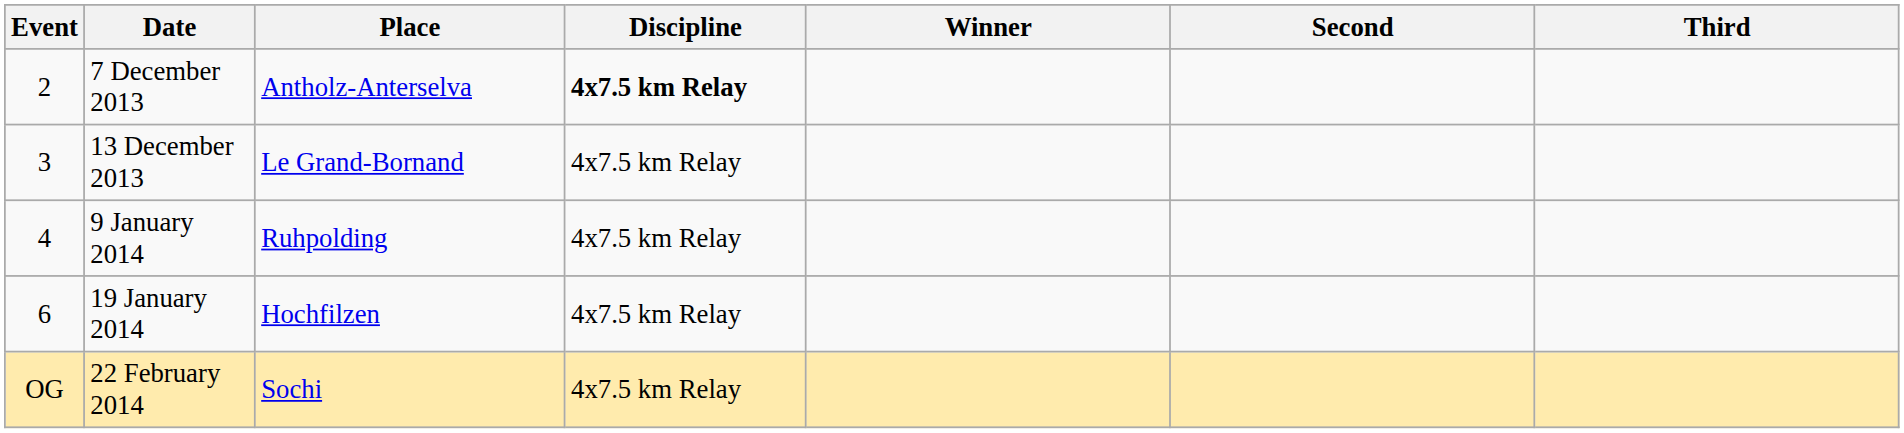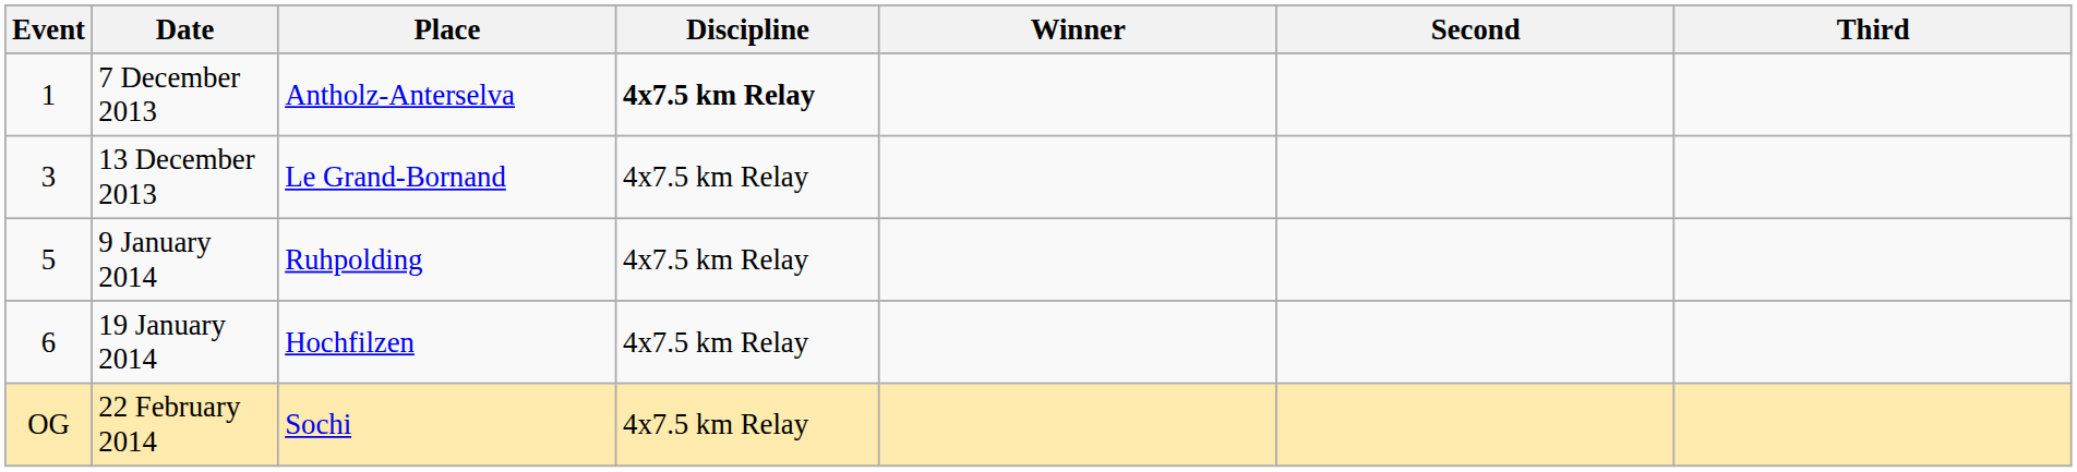 <table class="wikitable" style="font-size:95%;">
 <tr>
 <th width="30">Event</th>
 <th width="90">Date</th>
 <th width="169">Place</th>
 <th width="130">Discipline</th>
 <th width="200">Winner</th>
 <th width="200">Second</th>
 <th width="200">Third</th>
 </tr>
 <tr>
-<td align=center>2</td>
+<td align=center>1</td>
 <td>7 December 2013</td>
 <td> <a href='#'>Antholz-Anterselva</a></td>
 <td><strong>4x7.5 km Relay</strong></td>
 <td></td>
 <td></td>
 <td></td>
 </tr>
 <tr>
 <td align=center>3</td>
 <td>13 December 2013</td>
 <td> <a href='#'>Le Grand-Bornand</a></td>
 <td>4x7.5 km Relay</td>
 <td></td>
 <td></td>
 <td></td>
 </tr>
 <tr>
-<td align=center>4</td>
+<td align=center>5</td>
 <td>9 January 2014</td>
 <td> <a href='#'>Ruhpolding</a></td>
 <td>4x7.5 km Relay</td>
 <td></td>
 <td></td>
 <td></td>
 </tr>
 <tr>
 <td align=center>6</td>
 <td>19 January 2014</td>
 <td> <a href='#'>Hochfilzen</a></td>
 <td>4x7.5 km Relay</td>
 <td></td>
 <td></td>
 <td></td>
 </tr>
 <tr style="background:#FFEBAD">
 <td align=center>OG</td>
 <td>22 February 2014</td>
 <td> <a href='#'>Sochi</a></td>
 <td>4x7.5 km Relay</td>
 <td></td>
 <td></td>
 <td></td>
 </tr>
 </table>
